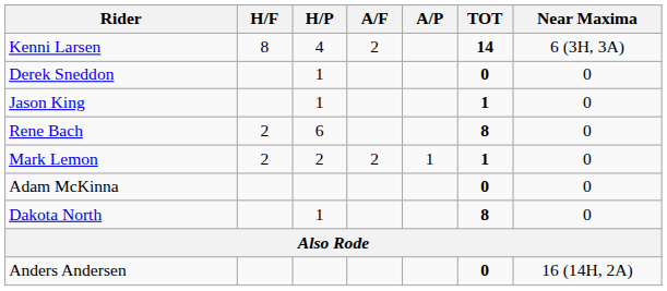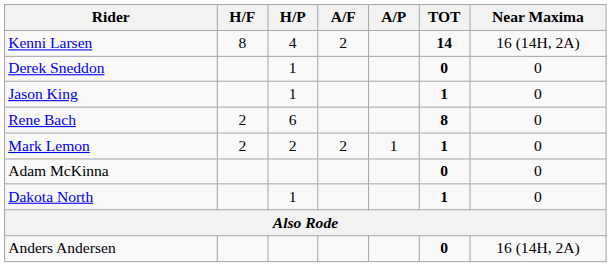 <table class="wikitable" style="background-color: #f9f9f9; font-size: 90%; text-align: center">
 <tr>
 <th width=190>Rider</th>
 <th width=40>H/F</th>
 <th width=40>H/P</th>
 <th width=40>A/F</th>
 <th width=40>A/P</th>
 <th width=40>TOT</th>
 <th width=120>Near Maxima</th>
 </tr>
 <tr>
 <td style="text-align:left"> <a href='#'>Kenni Larsen</a></td>
 <td>8</td>
 <td>4</td>
 <td>2</td>
 <td></td>
 <td><strong>14</strong></td>
-<td>6 (3H, 3A)</td>
+<td>16 (14H, 2A)</td>
 </tr>
 <tr>
 <td style="text-align:left"> <a href='#'>Derek Sneddon</a></td>
 <td></td>
 <td>1</td>
 <td></td>
 <td></td>
 <td><strong>0</strong></td>
 <td>0</td>
 </tr>
 <tr>
 <td style="text-align:left"> <a href='#'>Jason King</a></td>
 <td></td>
 <td>1</td>
 <td></td>
 <td></td>
 <td><strong>1</strong></td>
 <td>0</td>
 </tr>
 <tr>
 <td style="text-align:left"> <a href='#'>Rene Bach</a></td>
 <td>2</td>
 <td>6</td>
 <td></td>
 <td></td>
 <td><strong>8</strong></td>
 <td>0</td>
 </tr>
 <tr>
 <td style="text-align:left"> <a href='#'>Mark Lemon</a></td>
 <td>2</td>
 <td>2</td>
 <td>2</td>
 <td>1</td>
 <td><strong>1</strong></td>
 <td>0</td>
 </tr>
 <tr>
 <td style="text-align:left"> Adam McKinna</td>
 <td></td>
 <td></td>
 <td></td>
 <td></td>
 <td><strong>0</strong></td>
 <td>0</td>
 </tr>
 <tr>
 <td style="text-align:left"> <a href='#'>Dakota North</a></td>
 <td></td>
 <td>1</td>
 <td></td>
 <td></td>
-<td><strong>8</strong></td>
+<td><strong>1</strong></td>
 <td>0</td>
 </tr>
 <tr>
 <th colspan="9"><em>Also Rode</em></th>
 </tr>
 <tr>
 <td style="text-align:left"> Anders Andersen</td>
 <td></td>
 <td></td>
 <td></td>
 <td></td>
 <td><strong>0</strong></td>
 <td>16 (14H, 2A)</td>
 </tr>
 </table>
